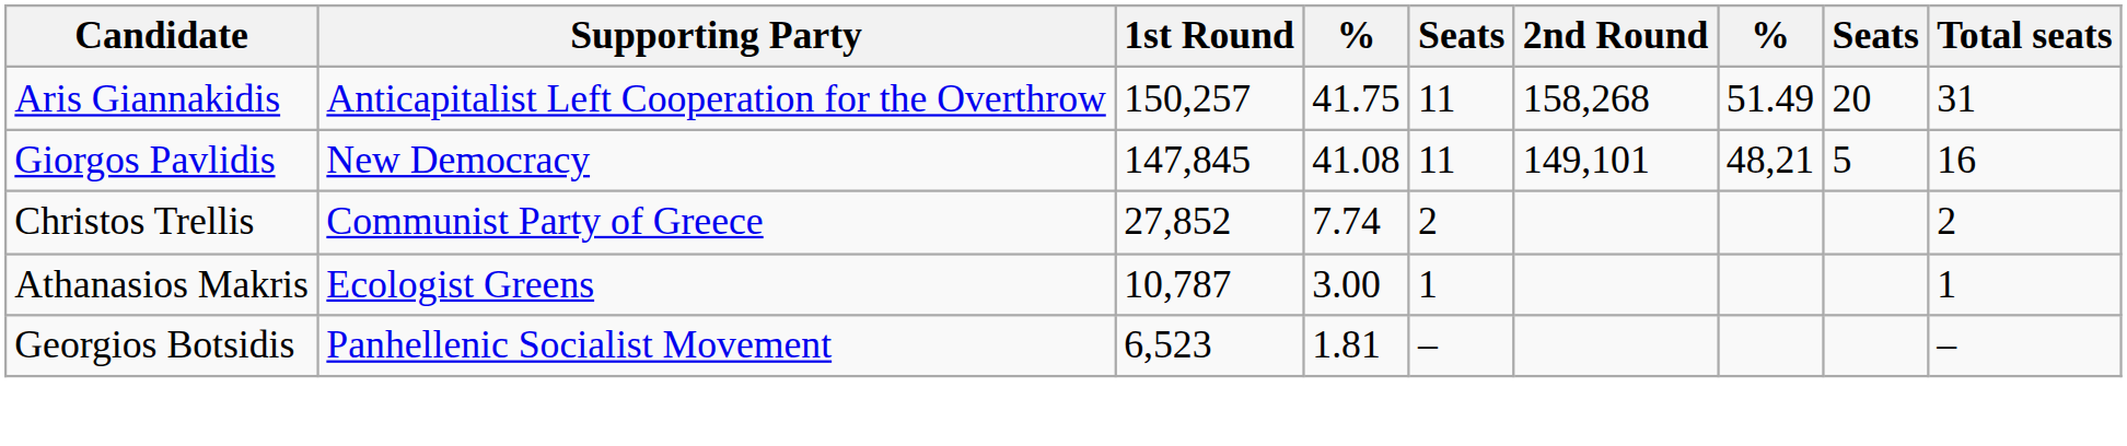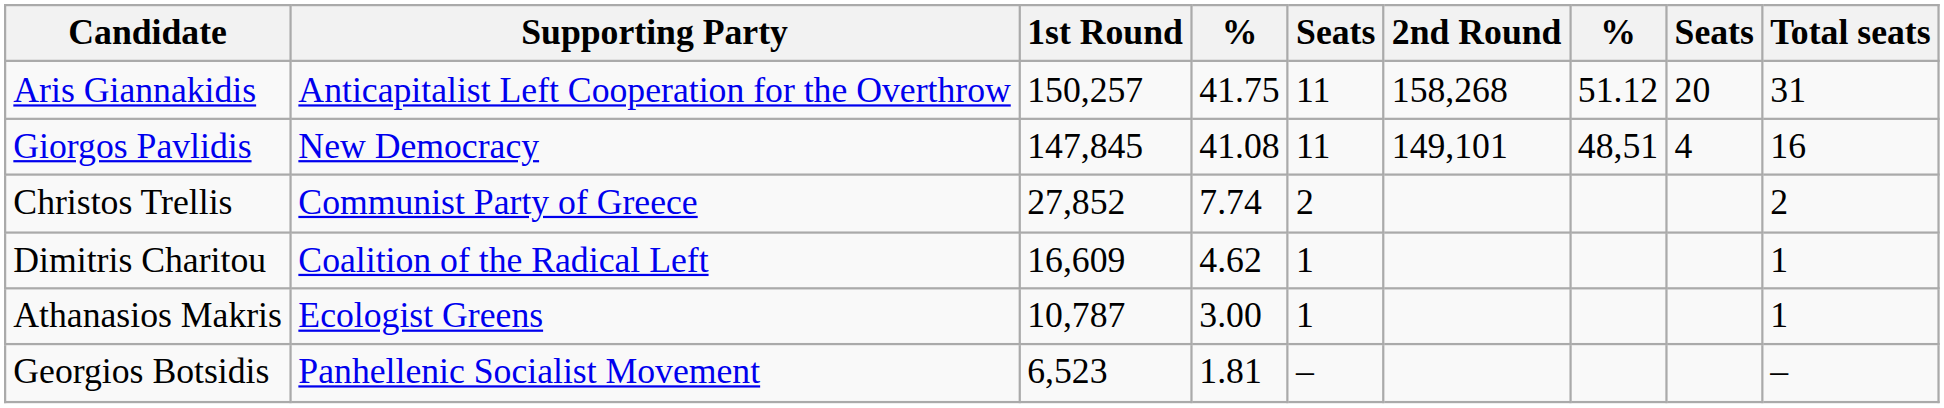 <table class="wikitable">
 <tr>
 <th>Candidate</th>
 <th>Supporting Party</th>
 <th>1st Round</th>
 <th>%</th>
 <th>Seats</th>
 <th>2nd Round</th>
 <th>%</th>
 <th>Seats</th>
 <th>Total seats</th>
 </tr>
 <tr>
 <td><a href='#'>Aris Giannakidis</a></td>
 <td> <a href='#'>Anticapitalist Left Cooperation for the Overthrow</a></td>
 <td>150,257</td>
 <td>41.75</td>
 <td>11</td>
 <td>158,268</td>
-<td>51.49</td>
+<td>51.12</td>
 <td>20</td>
 <td>31</td>
 </tr>
 <tr>
 <td><a href='#'>Giorgos Pavlidis</a></td>
 <td> <a href='#'>New Democracy</a></td>
 <td>147,845</td>
 <td>41.08</td>
 <td>11</td>
 <td>149,101</td>
-<td>48,21</td>
-<td>5</td>
+<td>48,51</td>
+<td>4</td>
 <td>16</td>
 </tr>
 <tr>
 <td>Christos Trellis</td>
 <td> <a href='#'>Communist Party of Greece</a></td>
 <td>27,852</td>
 <td>7.74</td>
 <td>2</td>
 <td></td>
 <td></td>
 <td></td>
 <td>2</td>
+</tr>
+<tr>
+<td>Dimitris Charitou</td>
+<td> <a href='#'>Coalition of the Radical Left</a></td>
+<td>16,609</td>
+<td>4.62</td>
+<td>1</td>
+<td></td>
+<td></td>
+<td></td>
+<td>1</td>
 </tr>
 <tr>
 <td>Athanasios Makris</td>
 <td> <a href='#'>Ecologist Greens</a></td>
 <td>10,787</td>
 <td>3.00</td>
 <td>1</td>
 <td></td>
 <td></td>
 <td></td>
 <td>1</td>
 </tr>
 <tr>
 <td>Georgios Botsidis</td>
 <td> <a href='#'>Panhellenic Socialist Movement</a></td>
 <td>6,523</td>
 <td>1.81</td>
 <td>–</td>
 <td></td>
 <td></td>
 <td></td>
 <td>–</td>
 </tr>
 </table>
